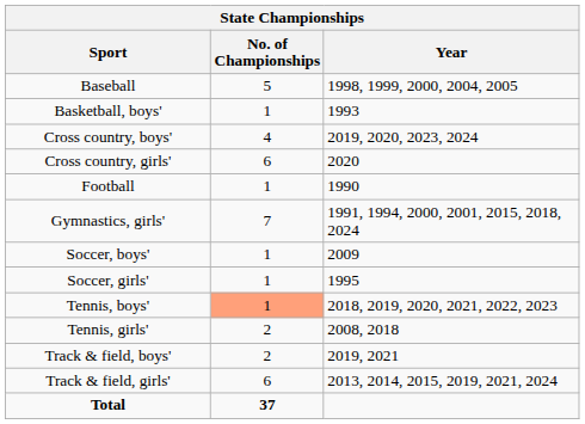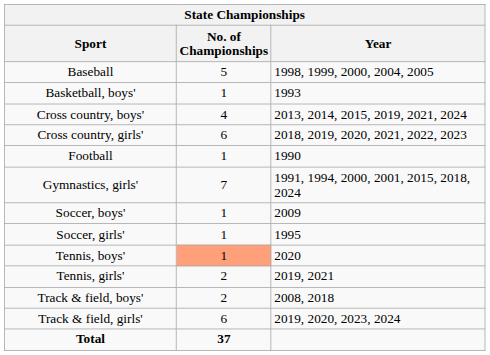 <table class="wikitable sortable" style="text-align: center;">
 <tr>
 <th colspan="3">State Championships</th>
 </tr>
 <tr>
 <th width="200px" class="unsortable">Sport</th>
 <th width="100px" class="unsortable">No. of Championships</th>
 <th width="250px" class="unsortable">Year</th>
 </tr>
 <tr>
 <td>Baseball</td>
 <td>5</td>
 <td style="text-align: left;">1998, 1999, 2000, 2004, 2005</td>
 </tr>
 <tr>
 <td>Basketball, boys'</td>
 <td>1</td>
 <td style="text-align: left;">1993</td>
 </tr>
 <tr>
 <td>Cross country, boys'</td>
 <td>4</td>
-<td style="text-align: left;">2019, 2020, 2023, 2024</td>
+<td style="text-align: left;">2013, 2014, 2015, 2019, 2021, 2024</td>
 </tr>
 <tr>
 <td>Cross country, girls'</td>
 <td>6</td>
-<td style="text-align: left;">2020</td>
+<td style="text-align: left;">2018, 2019, 2020, 2021, 2022, 2023</td>
 </tr>
 <tr>
 <td>Football</td>
 <td>1</td>
 <td style="text-align: left;">1990</td>
 </tr>
 <tr>
 <td>Gymnastics, girls'</td>
 <td>7</td>
 <td style="text-align: left;">1991, 1994, 2000, 2001, 2015, 2018, 2024</td>
 </tr>
 <tr>
 <td>Soccer, boys'</td>
 <td>1</td>
 <td style="text-align: left;">2009</td>
 </tr>
 <tr>
 <td>Soccer, girls'</td>
 <td>1</td>
 <td style="text-align: left;">1995</td>
 </tr>
 <tr>
 <td>Tennis, boys'</td>
 <td style="background: lightsalmon;">1</td>
-<td style="text-align: left;">2018, 2019, 2020, 2021, 2022, 2023</td>
+<td style="text-align: left;">2020</td>
 </tr>
 <tr>
 <td>Tennis, girls'</td>
 <td>2</td>
-<td style="text-align: left;">2008, 2018</td>
+<td style="text-align: left;">2019, 2021</td>
 </tr>
 <tr>
 <td>Track & field, boys'</td>
 <td>2</td>
-<td style="text-align: left;">2019, 2021</td>
+<td style="text-align: left;">2008, 2018</td>
 </tr>
 <tr>
 <td>Track & field, girls'</td>
 <td>6</td>
-<td style="text-align: left;">2013, 2014, 2015, 2019, 2021, 2024</td>
+<td style="text-align: left;">2019, 2020, 2023, 2024</td>
 </tr>
 <tr>
 <td><strong>Total</strong></td>
 <td><strong>37</strong></td>
 <td> </td>
 </tr>
 </table>
